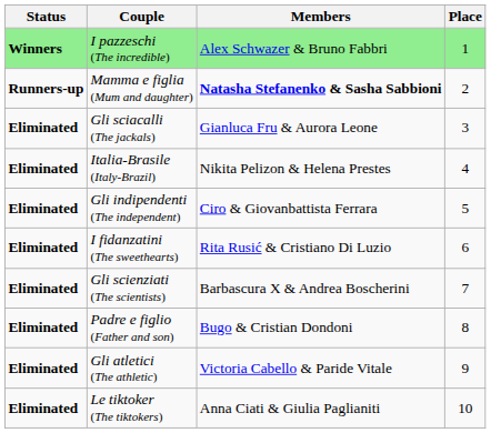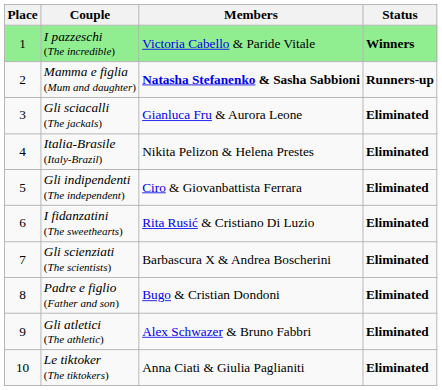 <table class="wikitable">
 <tr>
-<th>Status</th>
+<th>Place</th>
 <th>Couple</th>
 <th>Members</th>
-<th>Place</th>
+<th>Status</th>
 </tr>
 <tr style="background:#90EE90;">
+<td align="center">1</td>
+<td><em>I pazzeschi</em><br><small>(<em>The incredible</em>)</small></td>
+<td><a href='#'>Victoria Cabello</a> & Paride Vitale</td>
 <td><strong>Winners</strong></td>
-<td><em>I pazzeschi</em><br><small>(<em>The incredible</em>)</small></td>
-<td><a href='#'>Alex Schwazer</a> & Bruno Fabbri</td>
-<td align="center">1</td>
 </tr>
 <tr>
-<td><strong>Runners-up</strong></td>
+<td align="center">2</td>
 <td><em>Mamma e figlia</em><br><small>(<em>Mum and daughter</em>)</small></td>
 <td><strong><a href='#'>Natasha Stefanenko</a> & Sasha Sabbioni</strong></td>
-<td align="center">2</td>
+<td><strong>Runners-up</strong></td>
 </tr>
 <tr>
-<td><strong>Eliminated</strong></td>
+<td align="center">3</td>
 <td><em>Gli sciacalli</em><br><small>(<em>The jackals</em>)</small></td>
 <td><a href='#'>Gianluca Fru</a> & Aurora Leone</td>
-<td align="center">3</td>
+<td><strong>Eliminated</strong></td>
 </tr>
 <tr>
-<td><strong>Eliminated</strong></td>
+<td align="center">4</td>
 <td><em>Italia-Brasile</em><br><small>(<em>Italy-Brazil</em>)</small></td>
 <td>Nikita Pelizon & Helena Prestes</td>
-<td align="center">4</td>
+<td><strong>Eliminated</strong></td>
 </tr>
 <tr>
-<td><strong>Eliminated</strong></td>
+<td align="center">5</td>
 <td><em>Gli indipendenti</em><br><small>(<em>The independent</em>)</small></td>
 <td><a href='#'>Ciro</a> & Giovanbattista Ferrara</td>
-<td align="center">5</td>
+<td><strong>Eliminated</strong></td>
 </tr>
 <tr>
-<td><strong>Eliminated</strong></td>
+<td align="center">6</td>
 <td><em>I fidanzatini</em><br><small>(<em>The sweethearts</em>)</small></td>
 <td><a href='#'>Rita Rusić</a> & Cristiano Di Luzio</td>
-<td align="center">6</td>
+<td><strong>Eliminated</strong></td>
 </tr>
 <tr>
-<td><strong>Eliminated</strong></td>
+<td align="center">7</td>
 <td><em>Gli scienziati</em><br><small>(<em>The scientists</em>)</small></td>
 <td>Barbascura X & Andrea Boscherini</td>
-<td align="center">7</td>
+<td><strong>Eliminated</strong></td>
 </tr>
 <tr>
-<td><strong>Eliminated</strong></td>
+<td align="center">8</td>
 <td><em>Padre e figlio</em><br><small>(<em>Father and son</em>)</small></td>
 <td><a href='#'>Bugo</a> & Cristian Dondoni</td>
-<td align="center">8</td>
+<td><strong>Eliminated</strong></td>
 </tr>
 <tr>
+<td align="center">9</td>
+<td><em>Gli atletici</em><br><small>(<em>The athletic</em>)</small></td>
+<td><a href='#'>Alex Schwazer</a> & Bruno Fabbri</td>
 <td><strong>Eliminated</strong></td>
-<td><em>Gli atletici</em><br><small>(<em>The athletic</em>)</small></td>
-<td><a href='#'>Victoria Cabello</a> & Paride Vitale</td>
-<td align="center">9</td>
 </tr>
 <tr>
-<td><strong>Eliminated</strong></td>
+<td align="center">10</td>
 <td><em>Le tiktoker</em><br><small>(<em>The tiktokers</em>)</small></td>
 <td>Anna Ciati & Giulia Paglianiti</td>
-<td align="center">10</td>
+<td><strong>Eliminated</strong></td>
 </tr>
 </table>
